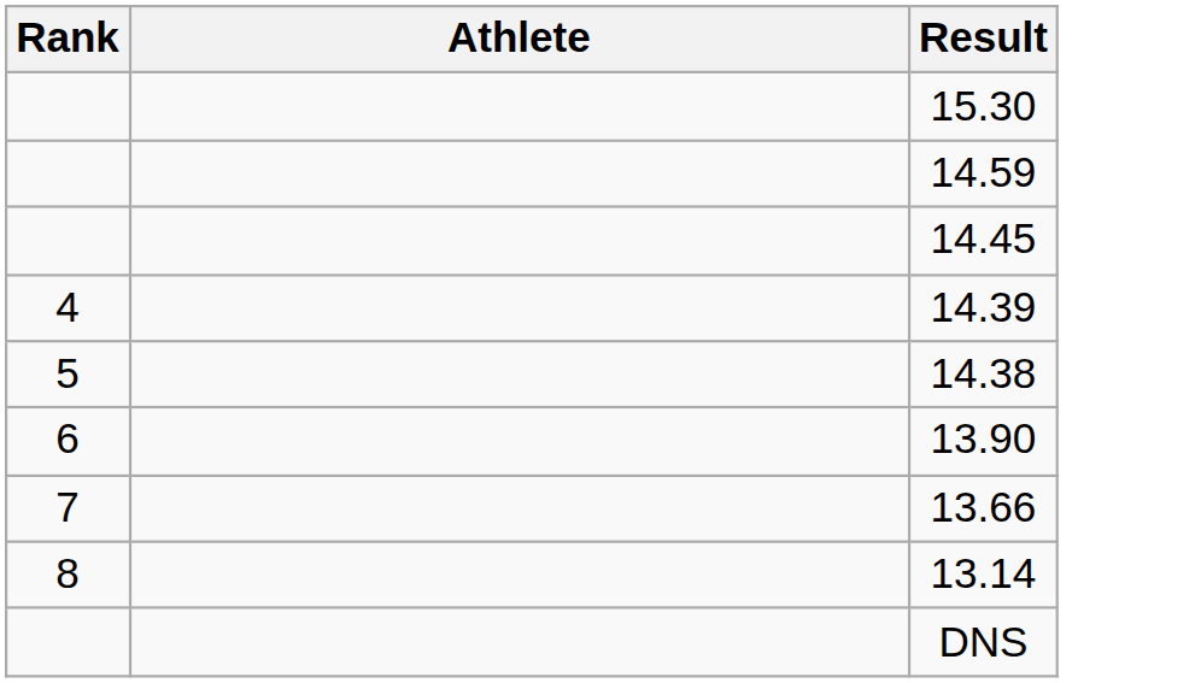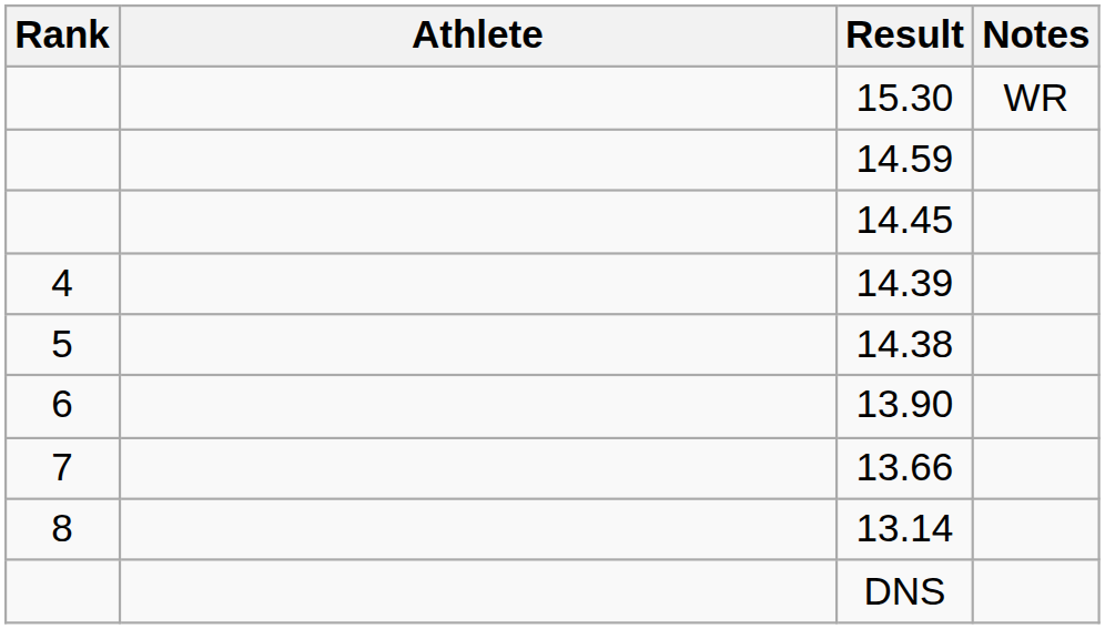 <table class="wikitable" style="text-align:center">
 <tr>
 <th>Rank</th>
 <th Style="width:18em">Athlete</th>
 <th>Result</th>
+<th>Notes</th>
 </tr>
 <tr>
 <td></td>
 <td style="text-align:left"></td>
 <td>15.30</td>
+<td>WR</td>
 </tr>
 <tr>
 <td></td>
 <td style="text-align:left"></td>
 <td>14.59</td>
+<td></td>
 </tr>
 <tr>
 <td></td>
 <td style="text-align:left"></td>
 <td>14.45</td>
+<td></td>
 </tr>
 <tr>
 <td>4</td>
 <td style="text-align:left"></td>
 <td>14.39</td>
+<td></td>
 </tr>
 <tr>
 <td>5</td>
 <td style="text-align:left"></td>
 <td>14.38</td>
+<td></td>
 </tr>
 <tr>
 <td>6</td>
 <td style="text-align:left"></td>
 <td>13.90</td>
+<td></td>
 </tr>
 <tr>
 <td>7</td>
 <td style="text-align:left"></td>
 <td>13.66</td>
+<td></td>
 </tr>
 <tr>
 <td>8</td>
 <td style="text-align:left"></td>
 <td>13.14</td>
+<td></td>
 </tr>
 <tr>
 <td></td>
 <td style="text-align:left"></td>
 <td>DNS</td>
+<td></td>
 </tr>
 </table>
